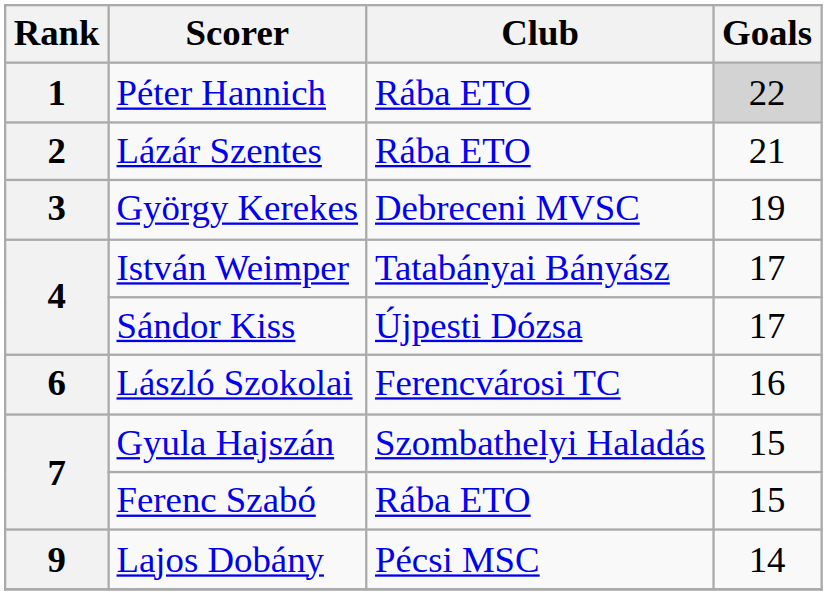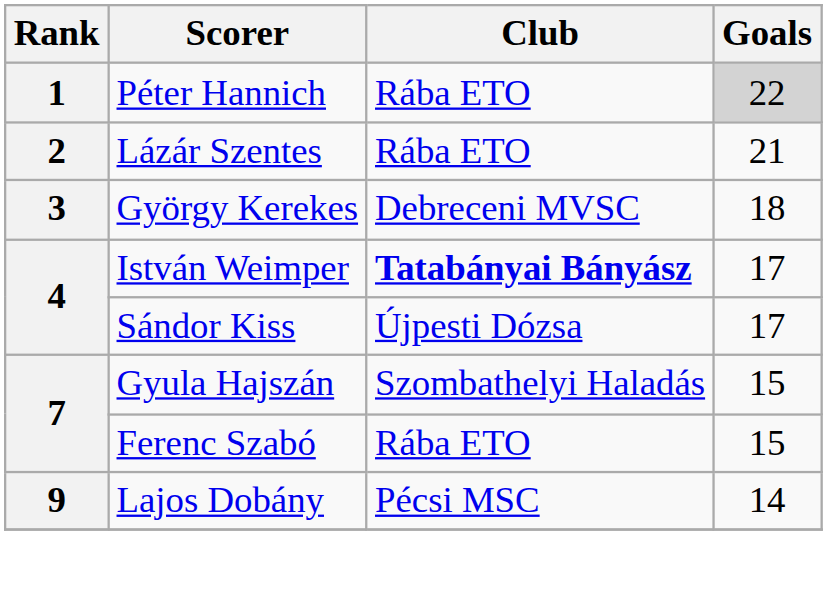 <table class="wikitable" style="text-align:center">
 <tr>
 <th>Rank</th>
 <th>Scorer</th>
 <th>Club</th>
 <th>Goals</th>
 </tr>
 <tr>
 <th rowspan="1">1</th>
 <td align=left> <a href='#'>Péter Hannich</a></td>
 <td align=left><a href='#'>Rába ETO</a></td>
 <td style="background: lightgrey;">22</td>
 </tr>
 <tr>
 <th rowspan="1">2</th>
 <td align=left> <a href='#'>Lázár Szentes</a></td>
 <td align=left><a href='#'>Rába ETO</a></td>
 <td>21</td>
 </tr>
 <tr>
 <th rowspan="1">3</th>
 <td align=left> <a href='#'>György Kerekes</a></td>
 <td align=left><a href='#'>Debreceni MVSC</a></td>
-<td>19</td>
+<td>18</td>
 </tr>
 <tr>
 <th rowspan="2">4</th>
 <td align=left> <a href='#'>István Weimper</a></td>
-<td align=left><a href='#'>Tatabányai Bányász</a></td>
+<td align=left><strong><a href='#'>Tatabányai Bányász</a></strong></td>
 <td>17</td>
 </tr>
 <tr>
 <td align=left> <a href='#'>Sándor Kiss</a></td>
 <td align=left><a href='#'>Újpesti Dózsa</a></td>
 <td>17</td>
-</tr>
-<tr>
-<th rowspan="1">6</th>
-<td align=left> <a href='#'>László Szokolai</a></td>
-<td align=left><a href='#'>Ferencvárosi TC</a></td>
-<td>16</td>
 </tr>
 <tr>
 <th rowspan="2">7</th>
 <td align=left> <a href='#'>Gyula Hajszán</a></td>
 <td align=left><a href='#'>Szombathelyi Haladás</a></td>
 <td>15</td>
 </tr>
 <tr>
 <td align=left> <a href='#'>Ferenc Szabó</a></td>
 <td align=left><a href='#'>Rába ETO</a></td>
 <td>15</td>
 </tr>
 <tr>
 <th rowspan="1">9</th>
 <td align=left> <a href='#'>Lajos Dobány</a></td>
 <td align=left><a href='#'>Pécsi MSC</a></td>
 <td>14</td>
 </tr>
 <tr>
 </tr>
 </table>
